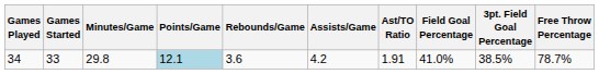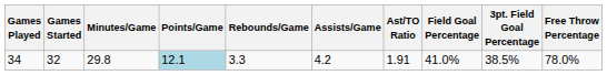 <table class="wikitable">
 <tr>
 <th><small>Games Played</small></th>
 <th><small>Games Started</small></th>
 <th><small>Minutes/Game</small></th>
 <th><small>Points/Game</small></th>
 <th><small>Rebounds/Game</small></th>
 <th><small>Assists/Game</small></th>
 <th><small>Ast/TO Ratio</small></th>
 <th><small>Field Goal Percentage</small></th>
 <th><small>3pt. Field Goal Percentage</small></th>
 <th><small>Free Throw Percentage</small></th>
 </tr>
 <tr>
 <td>34</td>
-<td>33</td>
+<td>32</td>
 <td>29.8</td>
 <td style="background: lightblue;">12.1</td>
-<td>3.6</td>
+<td>3.3</td>
 <td>4.2</td>
 <td>1.91</td>
 <td>41.0%</td>
 <td>38.5%</td>
-<td>78.7%</td>
+<td>78.0%</td>
 </tr>
 </table>
